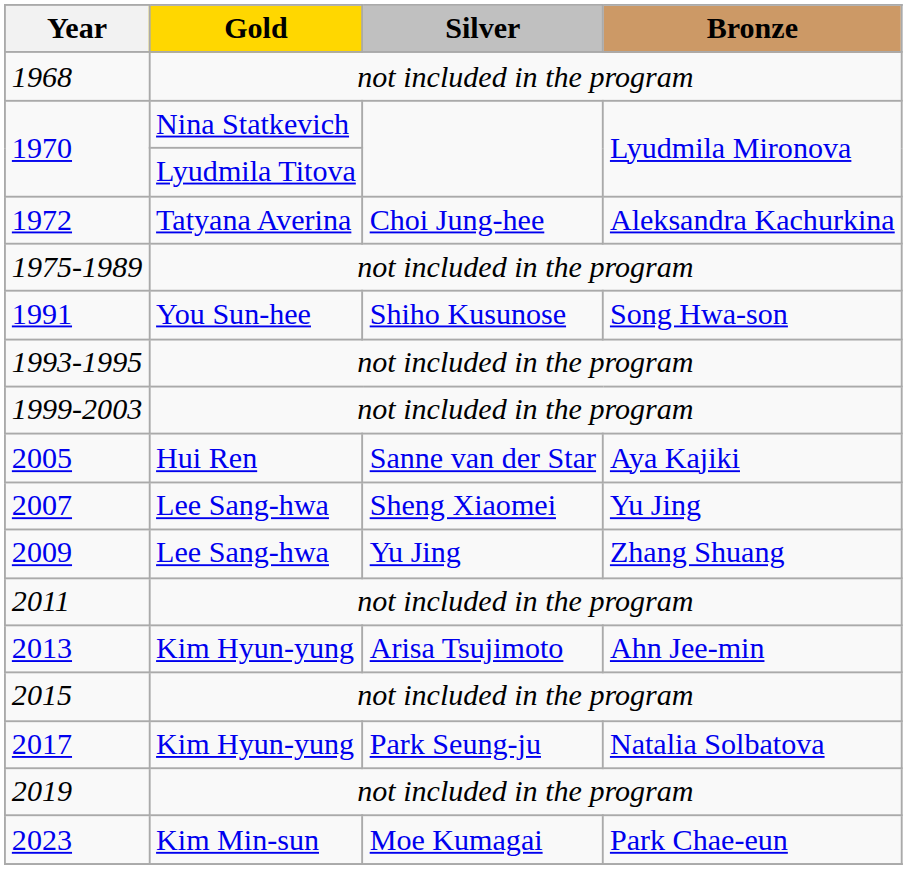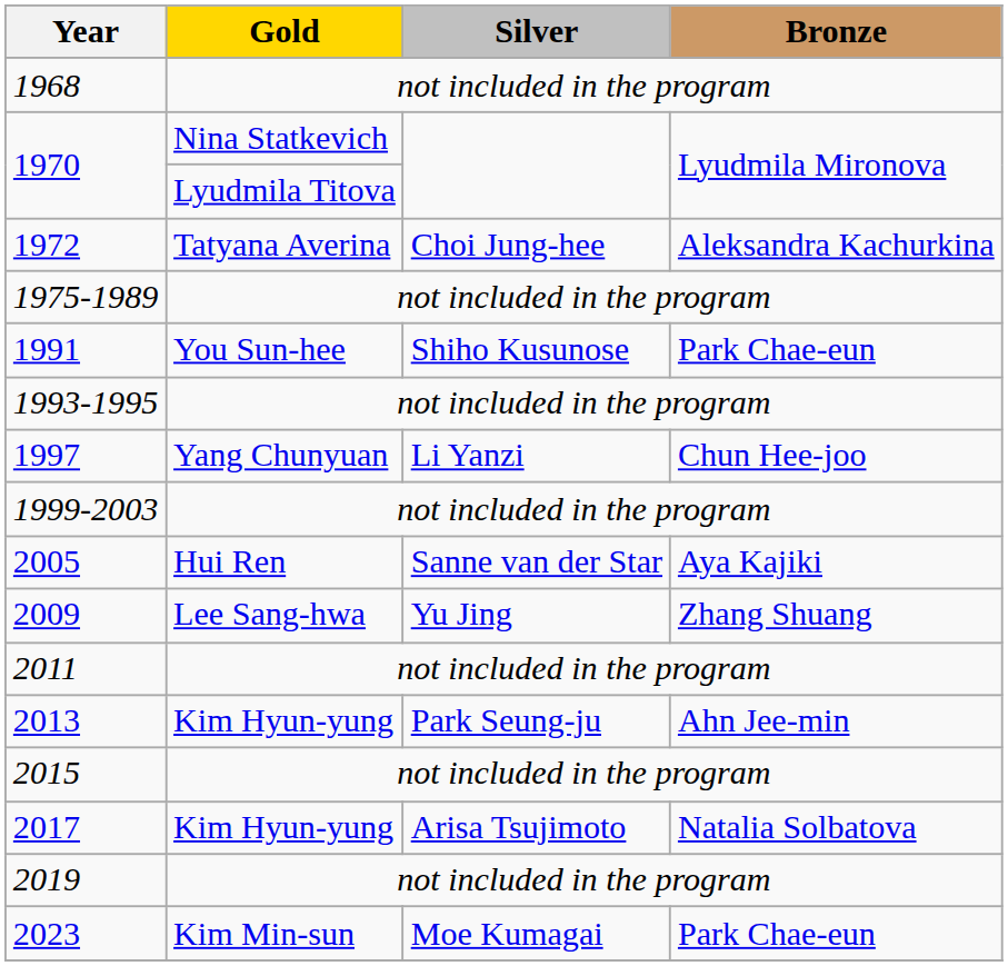 <table class="wikitable">
 <tr>
 <th>Year</th>
 <td align=center bgcolor=gold><strong>Gold</strong></td>
 <td align=center bgcolor=silver><strong>Silver</strong></td>
 <td align=center bgcolor=cc9966><strong>Bronze</strong></td>
 </tr>
 <tr>
 <td><em>1968</em></td>
 <td colspan=3 align=center><em>not included in the program</em></td>
 </tr>
 <tr>
 <td rowspan="2"><a href='#'>1970</a></td>
 <td> <a href='#'>Nina Statkevich</a></td>
 <td rowspan="2"></td>
 <td rowspan="2"> <a href='#'>Lyudmila Mironova</a></td>
 </tr>
 <tr>
 <td> <a href='#'>Lyudmila Titova</a></td>
 </tr>
 <tr>
 <td><a href='#'>1972</a></td>
 <td> <a href='#'>Tatyana Averina</a></td>
 <td> <a href='#'>Choi Jung-hee</a></td>
 <td> <a href='#'>Aleksandra Kachurkina</a></td>
 </tr>
 <tr>
 <td><em>1975-1989</em></td>
 <td colspan=3 align=center><em>not included in the program</em></td>
 </tr>
 <tr>
 <td><a href='#'>1991</a></td>
 <td> <a href='#'>You Sun-hee</a></td>
 <td> <a href='#'>Shiho Kusunose</a></td>
-<td> <a href='#'>Song Hwa-son</a></td>
+<td> <a href='#'>Park Chae-eun</a></td>
 </tr>
 <tr>
 <td><em>1993-1995</em></td>
 <td colspan=3 align=center><em>not included in the program</em></td>
+</tr>
+<tr>
+<td><a href='#'>1997</a></td>
+<td> <a href='#'>Yang Chunyuan</a></td>
+<td> <a href='#'>Li Yanzi</a></td>
+<td> <a href='#'>Chun Hee-joo</a></td>
 </tr>
 <tr>
 <td><em>1999-2003</em></td>
 <td colspan=3 align=center><em>not included in the program</em></td>
 </tr>
 <tr>
 <td><a href='#'>2005</a></td>
 <td> <a href='#'>Hui Ren</a></td>
 <td> <a href='#'>Sanne van der Star</a></td>
 <td> <a href='#'>Aya Kajiki</a></td>
-</tr>
-<tr>
-<td><a href='#'>2007</a></td>
-<td> <a href='#'>Lee Sang-hwa</a></td>
-<td> <a href='#'>Sheng Xiaomei</a></td>
-<td> <a href='#'>Yu Jing</a></td>
 </tr>
 <tr>
 <td><a href='#'>2009</a></td>
 <td> <a href='#'>Lee Sang-hwa</a></td>
 <td> <a href='#'>Yu Jing</a></td>
 <td> <a href='#'>Zhang Shuang</a></td>
 </tr>
 <tr>
 <td><em>2011</em></td>
 <td colspan=3 align=center><em>not included in the program</em></td>
 </tr>
 <tr>
 <td><a href='#'>2013</a></td>
 <td> <a href='#'>Kim Hyun-yung</a></td>
-<td> <a href='#'>Arisa Tsujimoto</a></td>
+<td> <a href='#'>Park Seung-ju</a></td>
 <td> <a href='#'>Ahn Jee-min</a></td>
 </tr>
 <tr>
 <td><em>2015</em></td>
 <td colspan=3 align=center><em>not included in the program</em></td>
 </tr>
 <tr>
 <td><a href='#'>2017</a></td>
 <td> <a href='#'>Kim Hyun-yung</a></td>
-<td> <a href='#'>Park Seung-ju</a></td>
+<td> <a href='#'>Arisa Tsujimoto</a></td>
 <td> <a href='#'>Natalia Solbatova</a></td>
 </tr>
 <tr>
 <td><em>2019</em></td>
 <td colspan=3 align=center><em>not included in the program</em></td>
 </tr>
 <tr>
 <td><a href='#'>2023</a></td>
 <td> <a href='#'>Kim Min-sun</a></td>
 <td> <a href='#'>Moe Kumagai</a></td>
 <td> <a href='#'>Park Chae-eun</a></td>
 </tr>
 <tr>
 </tr>
 </table>
